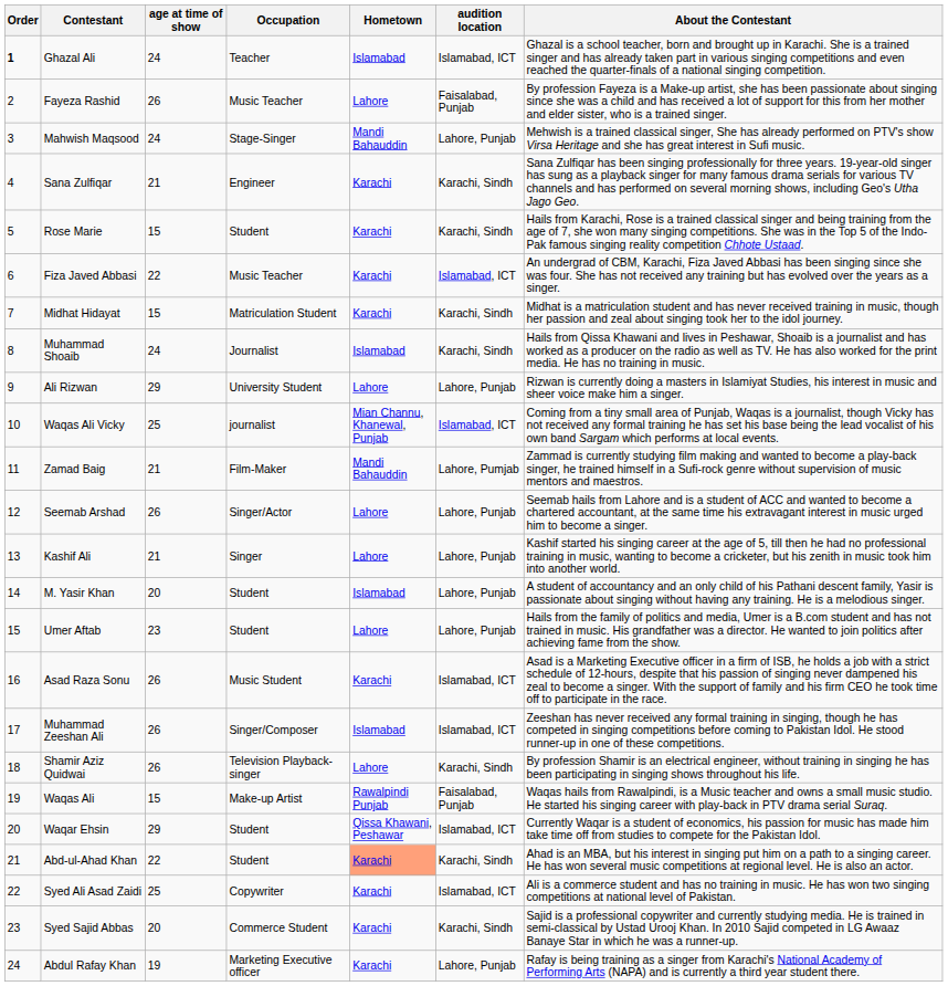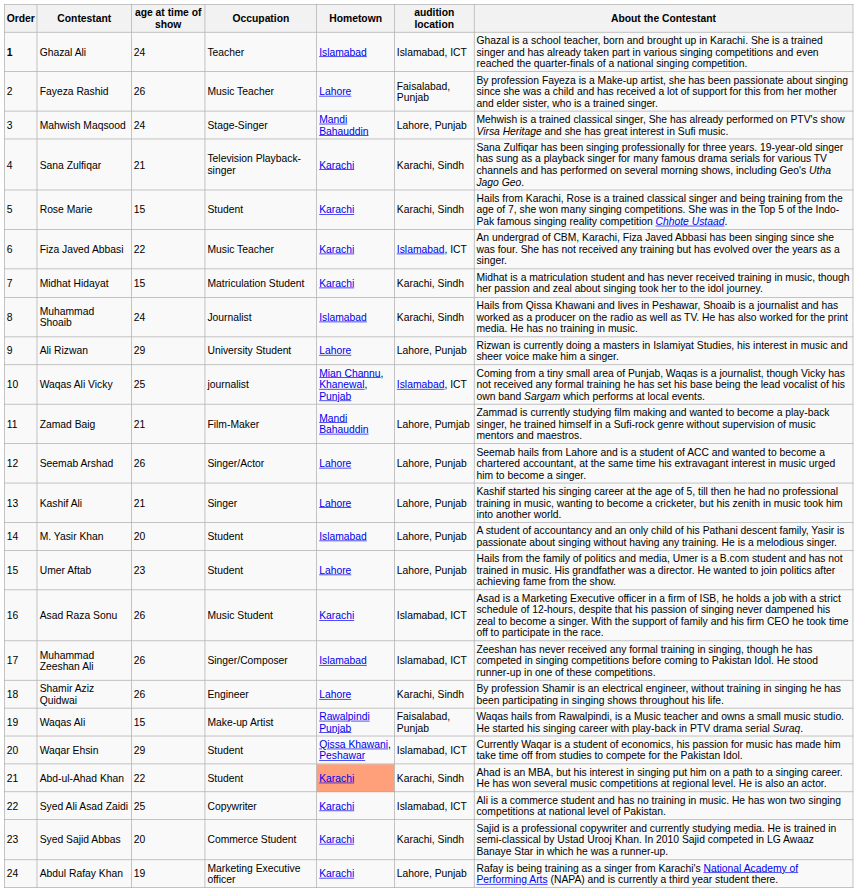 <table class="wikitable" style="font-size:95%;">
 <tr>
 <th>Order</th>
 <th>Contestant</th>
 <th>age at time of show</th>
 <th>Occupation</th>
 <th>Hometown</th>
 <th>audition location</th>
 <th style="width:550px;">About the Contestant</th>
 </tr>
 <tr>
 <td><strong>1</strong></td>
 <td>Ghazal Ali</td>
 <td>24</td>
 <td>Teacher</td>
 <td><a href='#'>Islamabad</a></td>
 <td>Islamabad, ICT</td>
 <td>Ghazal is a school teacher, born and brought up in Karachi. She is a trained singer and has already taken part in various singing competitions and even reached the quarter-finals of a national singing competition.</td>
 </tr>
 <tr>
 <td>2</td>
 <td>Fayeza Rashid</td>
 <td>26</td>
 <td>Music Teacher</td>
 <td><a href='#'>Lahore</a></td>
 <td>Faisalabad, Punjab</td>
 <td>By profession Fayeza is a Make-up artist, she has been passionate about singing since she was a child and has received a lot of support for this from her mother and elder sister, who is a trained singer.</td>
 </tr>
 <tr>
 <td>3</td>
 <td>Mahwish Maqsood</td>
 <td>24</td>
 <td>Stage-Singer</td>
 <td><a href='#'>Mandi Bahauddin</a></td>
 <td>Lahore, Punjab</td>
 <td>Mehwish is a trained classical singer, She has already performed on PTV's show <em>Virsa Heritage</em> and she has great interest in Sufi music.</td>
 </tr>
 <tr>
 <td>4</td>
 <td>Sana Zulfiqar</td>
 <td>21</td>
-<td>Engineer</td>
+<td>Television Playback-singer</td>
 <td><a href='#'>Karachi</a></td>
 <td>Karachi, Sindh</td>
 <td>Sana Zulfiqar has been singing professionally for three years. 19-year-old singer has sung as a playback singer for many famous drama serials for various TV channels and has performed on several morning shows, including Geo's <em>Utha Jago Geo</em>.</td>
 </tr>
 <tr>
 <td>5</td>
 <td>Rose Marie</td>
 <td>15</td>
 <td>Student</td>
 <td><a href='#'>Karachi</a></td>
 <td>Karachi, Sindh</td>
 <td>Hails from Karachi, Rose is a trained classical singer and being training from the age of 7, she won many singing competitions. She was in the Top 5 of the Indo-Pak famous singing reality competition <em><a href='#'>Chhote Ustaad</a></em>.</td>
 </tr>
 <tr>
 <td>6</td>
 <td>Fiza Javed Abbasi</td>
 <td>22</td>
 <td>Music Teacher</td>
 <td><a href='#'>Karachi</a></td>
 <td><a href='#'>Islamabad</a>, ICT</td>
 <td>An undergrad of CBM, Karachi, Fiza Javed Abbasi has been singing since she was four. She has not received any training but has evolved over the years as a singer.</td>
 </tr>
 <tr>
 <td>7</td>
 <td>Midhat Hidayat</td>
 <td>15</td>
 <td>Matriculation Student</td>
 <td><a href='#'>Karachi</a></td>
 <td>Karachi, Sindh</td>
 <td>Midhat is a matriculation student and has never received training in music, though her passion and zeal about singing took her to the idol journey.</td>
 </tr>
 <tr>
 <td>8</td>
 <td>Muhammad Shoaib</td>
 <td>24</td>
 <td>Journalist</td>
 <td><a href='#'>Islamabad</a></td>
 <td>Karachi, Sindh</td>
 <td>Hails from Qissa Khawani and lives in Peshawar, Shoaib is a journalist and has worked as a producer on the radio as well as TV. He has also worked for the print media. He has no training in music.</td>
 </tr>
 <tr>
 <td>9</td>
 <td>Ali Rizwan</td>
 <td>29</td>
 <td>University Student</td>
 <td><a href='#'>Lahore</a></td>
 <td>Lahore, Punjab</td>
 <td>Rizwan is currently doing a masters in Islamiyat Studies, his interest in music and sheer voice make him a singer.</td>
 </tr>
 <tr>
 <td>10</td>
 <td>Waqas Ali Vicky</td>
 <td>25</td>
 <td>journalist</td>
 <td><a href='#'>Mian Channu</a>,<br><a href='#'>Khanewal</a>, <a href='#'>Punjab</a></td>
 <td><a href='#'>Islamabad</a>, ICT</td>
 <td>Coming from a tiny small area of Punjab, Waqas is a journalist, though Vicky has not received any formal training he has set his base being the lead vocalist of his own band <em>Sargam</em> which performs at local events.</td>
 </tr>
 <tr>
 <td>11</td>
 <td>Zamad Baig</td>
 <td>21</td>
 <td>Film-Maker</td>
 <td><a href='#'>Mandi Bahauddin</a></td>
 <td>Lahore, Pumjab</td>
 <td>Zammad is currently studying film making and wanted to become a play-back singer, he trained himself in a Sufi-rock genre without supervision of music mentors and maestros.</td>
 </tr>
 <tr>
 <td>12</td>
 <td>Seemab Arshad</td>
 <td>26</td>
 <td>Singer/Actor</td>
 <td><a href='#'>Lahore</a></td>
 <td>Lahore, Punjab</td>
 <td>Seemab hails from Lahore and is a student of ACC and wanted to become a chartered accountant, at the same time his extravagant interest in music urged him to become a singer.</td>
 </tr>
 <tr>
 <td>13</td>
 <td>Kashif Ali</td>
 <td>21</td>
 <td>Singer</td>
 <td><a href='#'>Lahore</a></td>
 <td>Lahore, Punjab</td>
 <td>Kashif started his singing career at the age of 5, till then he had no professional training in music, wanting to become a cricketer, but his zenith in music took him into another world.</td>
 </tr>
 <tr>
 <td>14</td>
 <td>M. Yasir Khan</td>
 <td>20</td>
 <td>Student</td>
 <td><a href='#'>Islamabad</a></td>
 <td>Lahore, Punjab</td>
 <td>A student of accountancy and an only child of his Pathani descent family, Yasir is passionate about singing without having any training.  He is a melodious singer.</td>
 </tr>
 <tr>
 <td>15</td>
 <td>Umer Aftab</td>
 <td>23</td>
 <td>Student</td>
 <td><a href='#'>Lahore</a></td>
 <td>Lahore, Punjab</td>
 <td>Hails from the family of politics and media, Umer is a B.com student and has not trained in music. His grandfather was a director. He wanted to join politics after achieving fame from the show.</td>
 </tr>
 <tr>
 <td>16</td>
 <td>Asad Raza Sonu</td>
 <td>26</td>
 <td>Music Student</td>
 <td><a href='#'>Karachi</a></td>
 <td>Islamabad, ICT</td>
 <td>Asad is a Marketing Executive officer in a firm of ISB, he holds a job with a strict schedule of 12-hours, despite that his passion of singing never dampened his zeal to become a singer. With the support of family and his firm CEO he took time off to participate in the race.</td>
 </tr>
 <tr>
 <td>17</td>
 <td>Muhammad Zeeshan Ali</td>
 <td>26</td>
 <td>Singer/Composer</td>
 <td><a href='#'>Islamabad</a></td>
 <td>Islamabad, ICT</td>
 <td>Zeeshan has never received any formal training in singing, though he has competed in singing competitions before coming to Pakistan Idol. He stood runner-up in one of these competitions.</td>
 </tr>
 <tr>
 <td>18</td>
 <td>Shamir Aziz Quidwai</td>
 <td>26</td>
-<td>Television Playback-singer</td>
+<td>Engineer</td>
 <td><a href='#'>Lahore</a></td>
 <td>Karachi, Sindh</td>
 <td>By profession Shamir is an electrical engineer, without training in singing he has been participating in singing shows throughout his life.</td>
 </tr>
 <tr>
 <td>19</td>
 <td>Waqas Ali</td>
 <td>15</td>
 <td>Make-up Artist</td>
 <td><a href='#'>Rawalpindi</a> <a href='#'>Punjab</a></td>
 <td>Faisalabad, Punjab</td>
 <td>Waqas hails from Rawalpindi, is a Music teacher and owns a small music studio.  He started his singing career with play-back in PTV drama serial <em>Suraq</em>.</td>
 </tr>
 <tr>
 <td>20</td>
 <td>Waqar Ehsin</td>
 <td>29</td>
 <td>Student</td>
 <td><a href='#'>Qissa Khawani</a>,<br><a href='#'>Peshawar</a></td>
 <td>Islamabad, ICT</td>
 <td>Currently Waqar is a student of economics, his passion for music has made him take time off from studies to compete for the Pakistan Idol.</td>
 </tr>
 <tr>
 <td>21</td>
 <td>Abd-ul-Ahad Khan</td>
 <td>22</td>
 <td>Student</td>
 <td style="background: lightsalmon;"><a href='#'>Karachi</a></td>
 <td>Karachi, Sindh</td>
 <td>Ahad is an MBA, but his interest in singing put him on a path to a singing career. He has won several music competitions at regional level. He is also an actor.</td>
 </tr>
 <tr>
 <td>22</td>
 <td>Syed Ali Asad Zaidi</td>
 <td>25</td>
 <td>Copywriter</td>
 <td><a href='#'>Karachi</a></td>
 <td>Islamabad, ICT</td>
 <td>Ali is a commerce student and has no training in music. He has won two singing competitions at national level of Pakistan.</td>
 </tr>
 <tr>
 <td>23</td>
 <td>Syed Sajid Abbas</td>
 <td>20</td>
 <td>Commerce Student</td>
 <td><a href='#'>Karachi</a></td>
 <td>Karachi, Sindh</td>
 <td>Sajid is a professional copywriter and currently studying media. He is trained in semi-classical by Ustad Urooj Khan. In 2010 Sajid competed in LG Awaaz Banaye Star in which he was a runner-up.</td>
 </tr>
 <tr>
 <td>24</td>
 <td>Abdul Rafay Khan</td>
 <td>19</td>
 <td>Marketing Executive officer</td>
 <td><a href='#'>Karachi</a></td>
 <td>Lahore, Punjab</td>
 <td>Rafay is being training as a singer from Karachi's <a href='#'>National Academy of Performing Arts</a> (NAPA) and is currently a third year student there.</td>
 </tr>
 </table>
